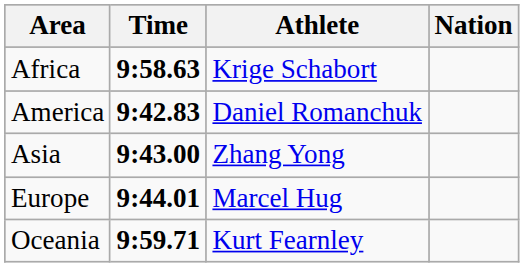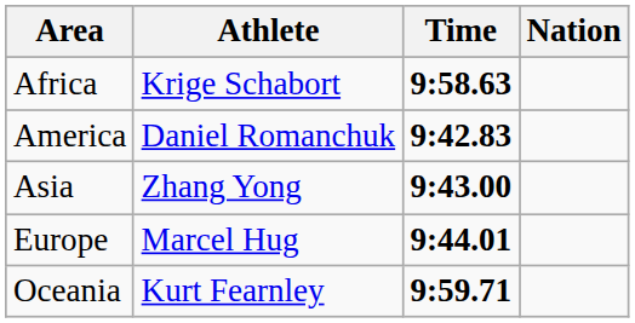 <table class="wikitable">
 <tr>
 <th>Area</th>
+<th>Athlete</th>
 <th>Time</th>
-<th>Athlete</th>
 <th>Nation</th>
 </tr>
 <tr>
 <td>Africa</td>
+<td><a href='#'>Krige Schabort</a></td>
 <td><strong>9:58.63</strong></td>
-<td><a href='#'>Krige Schabort</a></td>
 <td></td>
 </tr>
 <tr>
 <td>America</td>
+<td><a href='#'>Daniel Romanchuk</a></td>
 <td><strong>9:42.83</strong> </td>
-<td><a href='#'>Daniel Romanchuk</a></td>
 <td></td>
 </tr>
 <tr>
 <td>Asia</td>
+<td><a href='#'>Zhang Yong</a></td>
 <td><strong>9:43.00</strong></td>
-<td><a href='#'>Zhang Yong</a></td>
 <td></td>
 </tr>
 <tr>
 <td>Europe</td>
+<td><a href='#'>Marcel Hug</a></td>
 <td><strong>9:44.01</strong></td>
-<td><a href='#'>Marcel Hug</a></td>
 <td></td>
 </tr>
 <tr>
 <td>Oceania</td>
+<td><a href='#'>Kurt Fearnley</a></td>
 <td><strong>9:59.71</strong></td>
-<td><a href='#'>Kurt Fearnley</a></td>
 <td></td>
 </tr>
 </table>
